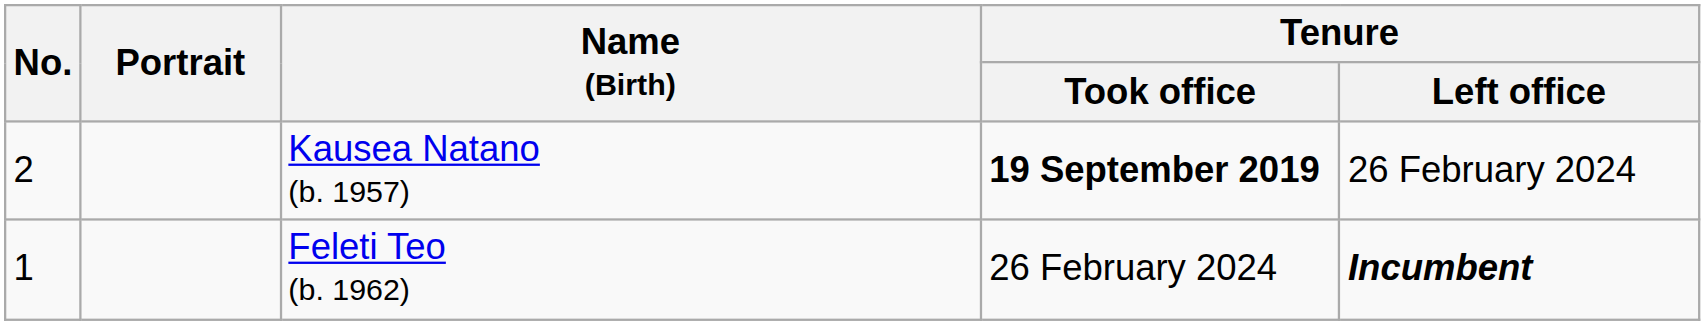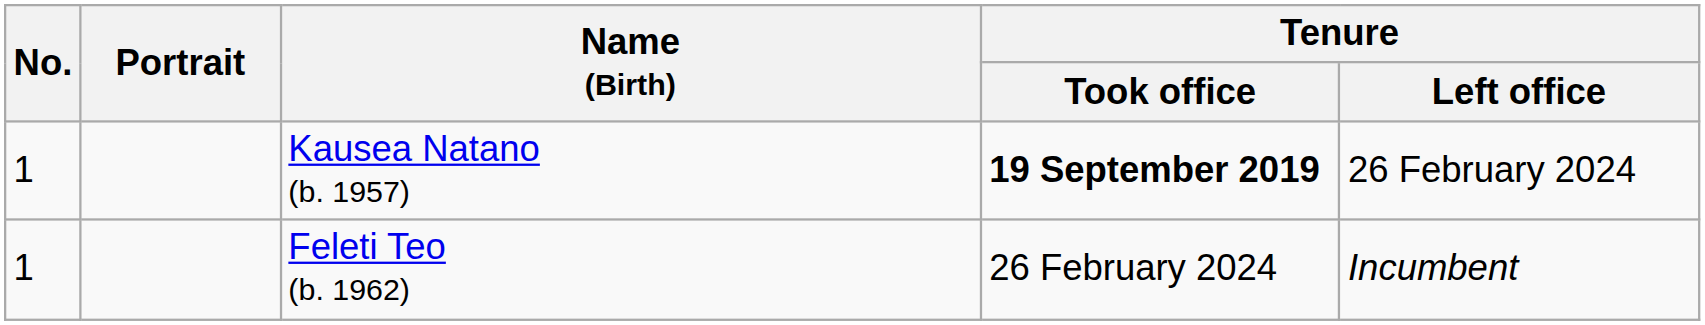 <table class="wikitable">
 <tr>
 <th scope="col" style="width:20px;" rowspan="2">No.</th>
 <th scope="col" style="width:80px;" rowspan="2">Portrait</th>
 <th scope="col" style="width:300px;" rowspan="2">Name<br><small>(Birth)</small></th>
 <th scope="col" style="width:300px;" colspan="2">Tenure</th>
 </tr>
 <tr>
 <th scope="col" style="width:150px;">Took office</th>
 <th scope="col" style="width:150px;">Left office</th>
 </tr>
 <tr>
-<td>2</td>
+<td>1</td>
 <td style="text-align: center;"></td>
 <td><a href='#'>Kausea Natano</a><br><small>(b. 1957)</small></td>
 <td><strong>19 September 2019</strong></td>
 <td>26 February 2024</td>
 </tr>
 <tr>
 <td>1</td>
 <td style="text-align: center;"></td>
 <td><a href='#'>Feleti Teo</a><br><small>(b. 1962)</small></td>
 <td>26 February 2024</td>
-<td><strong><em>Incumbent</em></strong></td>
+<td><em>Incumbent</em></td>
 </tr>
 </table>
